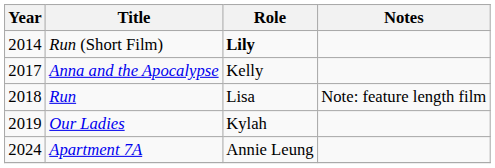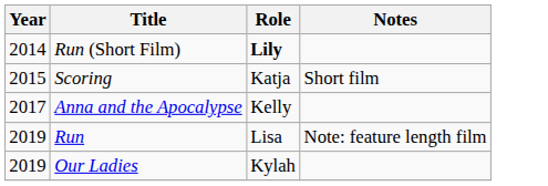 <table class="wikitable sortable">
 <tr>
 <th>Year</th>
 <th>Title</th>
 <th>Role</th>
 <th>Notes</th>
 </tr>
 <tr>
 <td>2014</td>
 <td><em>Run</em> (Short Film)</td>
 <td><strong>Lily</strong></td>
 <td></td>
 </tr>
 <tr>
+<td>2015</td>
+<td><em>Scoring</em></td>
+<td>Katja</td>
+<td>Short film </td>
+</tr>
+<tr>
 <td>2017</td>
 <td><em><a href='#'>Anna and the Apocalypse</a> </em></td>
 <td>Kelly</td>
 <td></td>
 </tr>
 <tr>
-<td>2018</td>
+<td>2019</td>
 <td><em><a href='#'>Run</a></em> </td>
 <td>Lisa</td>
 <td>Note: feature length film</td>
 </tr>
 <tr>
 <td>2019</td>
 <td><em><a href='#'>Our Ladies</a></em></td>
 <td>Kylah</td>
 <td></td>
 </tr>
 <tr>
-<td>2024</td>
-<td><em><a href='#'>Apartment 7A</a></em></td>
-<td>Annie Leung</td>
-<td></td>
-</tr>
-<tr>
 </tr>
 </table>
